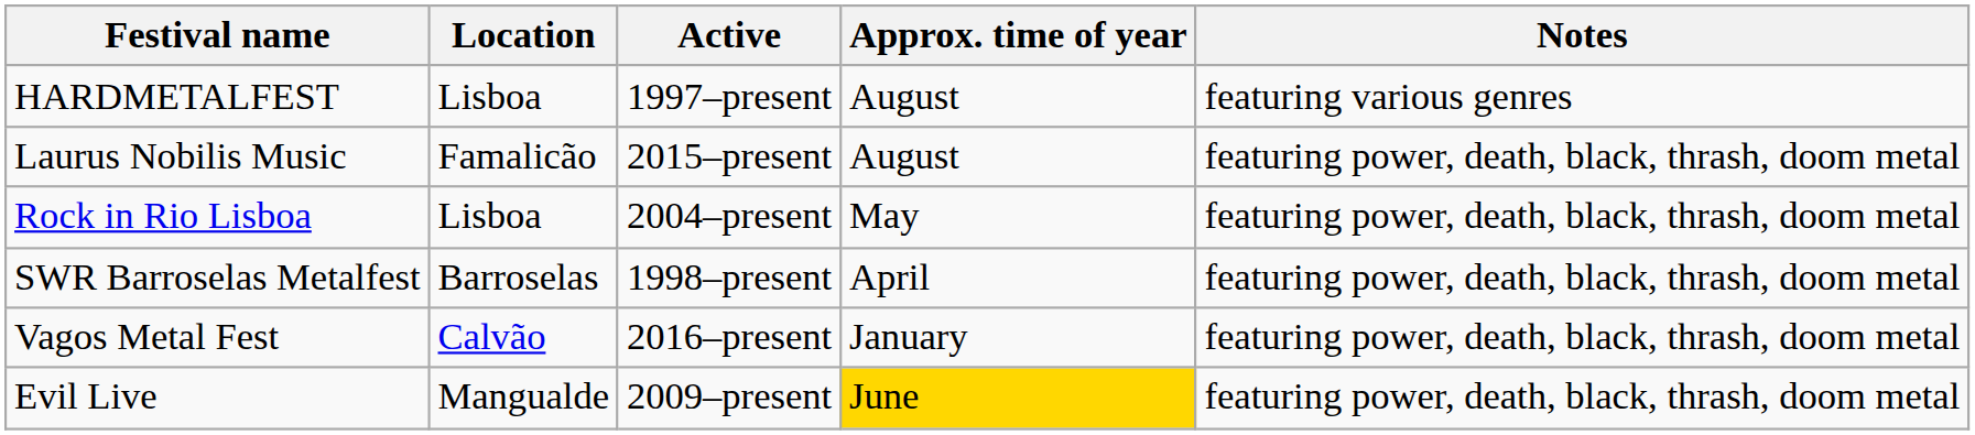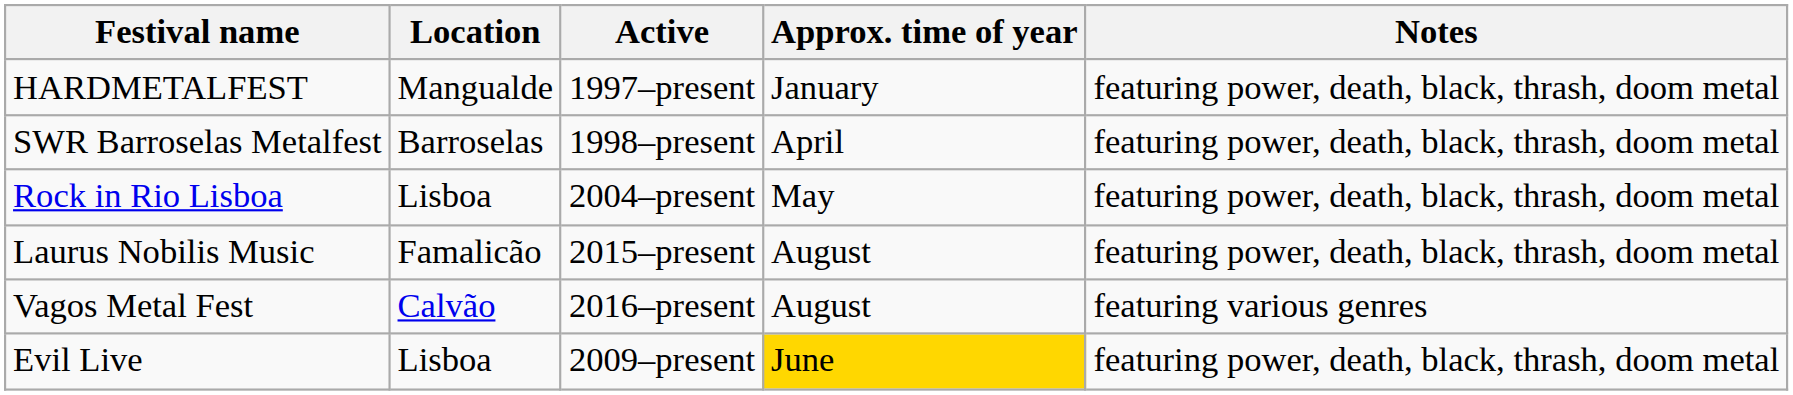 <table class="wikitable sortable">
 <tr>
 <th>Festival name</th>
 <th class="unsortable">Location</th>
 <th>Active</th>
 <th class="wikitable sortable">Approx. time of year</th>
 <th class="unsortable">Notes</th>
 </tr>
 <tr>
 <td>HARDMETALFEST</td>
-<td>Lisboa</td>
+<td>Mangualde</td>
 <td>1997–present</td>
-<td>August</td>
-<td>featuring various genres</td>
+<td>January</td>
+<td>featuring power, death, black, thrash, doom metal</td>
 </tr>
 <tr>
-<td>Laurus Nobilis Music</td>
-<td>Famalicão</td>
-<td>2015–present</td>
-<td>August</td>
+<td>SWR Barroselas Metalfest</td>
+<td>Barroselas</td>
+<td>1998–present</td>
+<td>April</td>
 <td>featuring power, death, black, thrash, doom metal</td>
 </tr>
 <tr>
 <td><a href='#'>Rock in Rio Lisboa</a></td>
 <td>Lisboa</td>
 <td>2004–present</td>
 <td>May</td>
 <td>featuring power, death, black, thrash, doom metal</td>
 </tr>
 <tr>
-<td>SWR Barroselas Metalfest</td>
-<td>Barroselas</td>
-<td>1998–present</td>
-<td>April</td>
+<td>Laurus Nobilis Music</td>
+<td>Famalicão</td>
+<td>2015–present</td>
+<td>August</td>
 <td>featuring power, death, black, thrash, doom metal</td>
 </tr>
 <tr>
 <td>Vagos Metal Fest</td>
 <td><a href='#'>Calvão</a></td>
 <td>2016–present</td>
-<td>January</td>
-<td>featuring power, death, black, thrash, doom metal</td>
+<td>August</td>
+<td>featuring various genres</td>
 </tr>
 <tr>
 <td>Evil Live</td>
-<td>Mangualde</td>
+<td>Lisboa</td>
 <td>2009–present</td>
 <td style="background: gold;">June</td>
 <td>featuring power, death, black, thrash, doom metal</td>
 </tr>
 </table>
